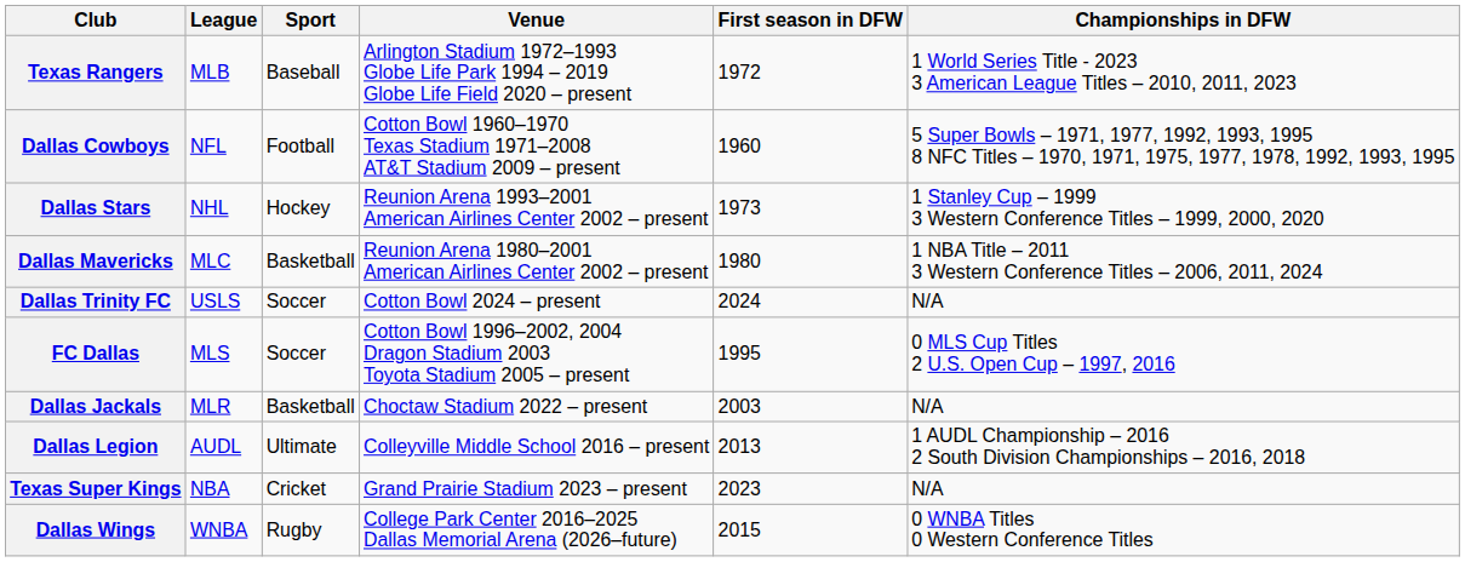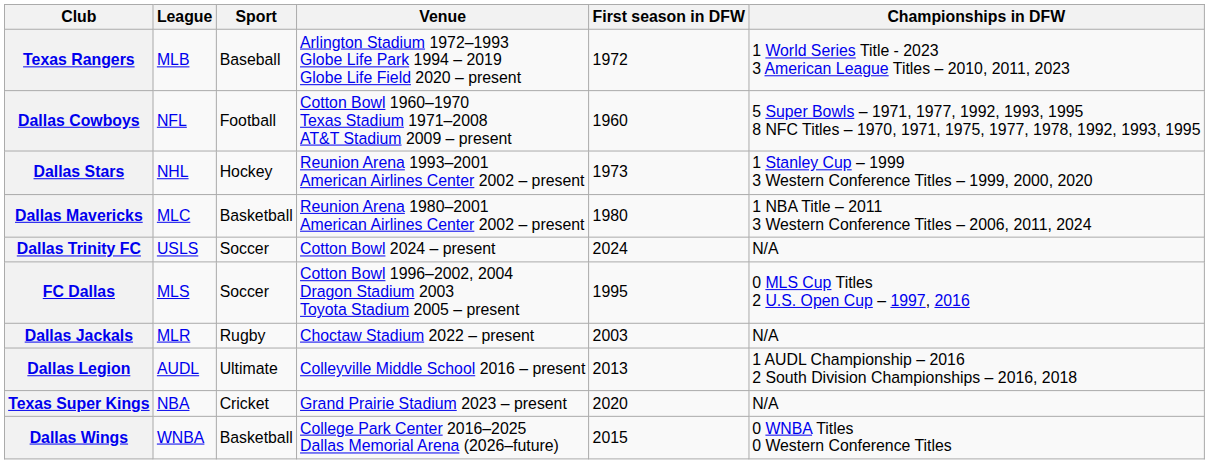 <table class="wikitable">
 <tr>
 <th scope="col">Club</th>
 <th scope="col">League</th>
 <th scope="col">Sport</th>
 <th scope="col">Venue</th>
 <th scope="col">First season in DFW</th>
 <th scope="col">Championships in DFW</th>
 </tr>
 <tr>
 <th scope="row" style="font-weight: normal; text-align: center;"><a href='#'><strong>Texas Rangers</strong></a></th>
 <td><a href='#'>MLB</a></td>
 <td>Baseball</td>
 <td><a href='#'>Arlington Stadium</a> 1972–1993<br><a href='#'>Globe Life Park</a> 1994 – 2019<br><a href='#'>Globe Life Field</a> 2020 – present</td>
 <td>1972</td>
 <td>1 <a href='#'>World Series</a> Title - 2023 <br>3 <a href='#'>American League</a> Titles – 2010, 2011, 2023</td>
 </tr>
 <tr>
 <th scope="row" style="font-weight: normal; text-align: center;"><strong><a href='#'>Dallas Cowboys</a></strong></th>
 <td><a href='#'>NFL</a></td>
 <td>Football</td>
 <td><a href='#'>Cotton Bowl</a> 1960–1970<br><a href='#'>Texas Stadium</a> 1971–2008<br><a href='#'>AT&T Stadium</a> 2009 – present</td>
 <td>1960</td>
 <td>5 <a href='#'>Super Bowls</a> – 1971, 1977, 1992, 1993, 1995 <br>8 NFC Titles – 1970, 1971, 1975, 1977, 1978, 1992, 1993, 1995</td>
 </tr>
 <tr>
 <th scope="row" style="font-weight: normal; text-align: center;"><strong><a href='#'>Dallas Stars</a></strong></th>
 <td><a href='#'>NHL</a></td>
 <td>Hockey</td>
 <td><a href='#'>Reunion Arena</a> 1993–2001<br><a href='#'>American Airlines Center</a> 2002 – present</td>
 <td>1973</td>
 <td>1 <a href='#'>Stanley Cup</a> – 1999<br>3 Western Conference Titles – 1999, 2000, 2020</td>
 </tr>
 <tr>
 <th scope="row" style="font-weight: normal; text-align: center;"><strong><a href='#'>Dallas Mavericks</a></strong></th>
 <td><a href='#'>MLC</a></td>
 <td>Basketball</td>
 <td><a href='#'>Reunion Arena</a> 1980–2001<br><a href='#'>American Airlines Center</a> 2002 – present</td>
 <td>1980</td>
 <td>1 NBA Title – 2011 <br>3 Western Conference Titles – 2006, 2011, 2024</td>
 </tr>
 <tr>
 <th><a href='#'>Dallas Trinity FC</a></th>
 <td><a href='#'>USLS</a></td>
 <td>Soccer</td>
 <td><a href='#'>Cotton Bowl</a> 2024 – present</td>
 <td>2024</td>
 <td>N/A</td>
 </tr>
 <tr>
 <th scope="row" style="font-weight: normal; text-align: center;"><strong><a href='#'>FC Dallas</a></strong></th>
 <td><a href='#'>MLS</a></td>
 <td>Soccer</td>
 <td><a href='#'>Cotton Bowl</a> 1996–2002, 2004<br><a href='#'>Dragon Stadium</a> 2003<br><a href='#'>Toyota Stadium</a> 2005 – present</td>
 <td>1995</td>
 <td>0 <a href='#'>MLS Cup</a> Titles <br>2 <a href='#'>U.S. Open Cup</a> – <a href='#'>1997</a>, <a href='#'>2016</a></td>
 </tr>
 <tr>
 <th><a href='#'>Dallas Jackals</a></th>
 <td><a href='#'>MLR</a></td>
-<td>Basketball</td>
+<td>Rugby</td>
 <td><a href='#'>Choctaw Stadium</a> 2022 – present</td>
 <td>2003</td>
 <td>N/A</td>
 </tr>
 <tr>
 <th><a href='#'>Dallas Legion</a></th>
 <td><a href='#'>AUDL</a></td>
 <td>Ultimate</td>
 <td><a href='#'>Colleyville Middle School</a> 2016 – present</td>
 <td>2013</td>
 <td>1 AUDL Championship – 2016 <br>2 South Division Championships – 2016, 2018</td>
 </tr>
 <tr>
 <th><a href='#'>Texas Super Kings</a></th>
 <td><a href='#'>NBA</a></td>
 <td>Cricket</td>
 <td><a href='#'>Grand Prairie Stadium</a> 2023 – present</td>
-<td>2023</td>
+<td>2020</td>
 <td>N/A</td>
 </tr>
 <tr>
 <th><a href='#'>Dallas Wings</a></th>
 <td><a href='#'>WNBA</a></td>
-<td>Rugby</td>
+<td>Basketball</td>
 <td><a href='#'>College Park Center</a> 2016–2025<br><a href='#'>Dallas Memorial Arena</a> (2026–future)</td>
 <td>2015</td>
 <td>0 <a href='#'>WNBA</a> Titles <br>0 Western Conference Titles</td>
 </tr>
 </table>
